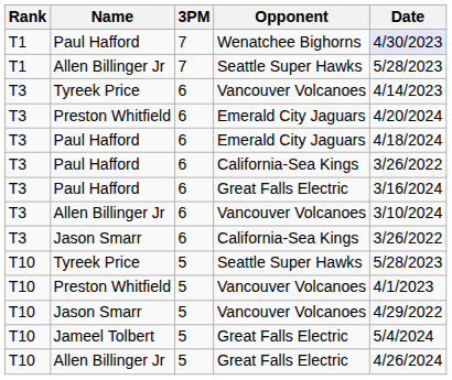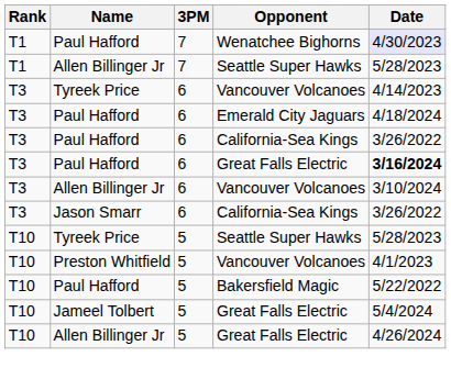 <table class="wikitable">
 <tr>
 <th>Rank</th>
 <th>Name</th>
 <th>3PM</th>
 <th>Opponent</th>
 <th>Date</th>
 </tr>
 <tr>
 <td>T1</td>
 <td>Paul Hafford</td>
 <td>7</td>
 <td>Wenatchee Bighorns</td>
 <td style="background: lavender;">4/30/2023</td>
 </tr>
 <tr>
 <td>T1</td>
 <td>Allen Billinger Jr</td>
 <td>7</td>
 <td>Seattle Super Hawks</td>
 <td>5/28/2023</td>
 </tr>
 <tr>
 <td>T3</td>
 <td>Tyreek Price</td>
 <td>6</td>
 <td>Vancouver Volcanoes</td>
 <td>4/14/2023</td>
 </tr>
 <tr>
 <td>T3</td>
-<td>Preston Whitfield</td>
-<td>6</td>
-<td>Emerald City Jaguars</td>
-<td>4/20/2024</td>
-</tr>
-<tr>
-<td>T3</td>
 <td>Paul Hafford</td>
 <td>6</td>
 <td>Emerald City Jaguars</td>
 <td>4/18/2024</td>
 </tr>
 <tr>
 <td>T3</td>
 <td>Paul Hafford</td>
 <td>6</td>
 <td>California-Sea Kings</td>
 <td>3/26/2022</td>
 </tr>
 <tr>
 <td>T3</td>
 <td>Paul Hafford</td>
 <td>6</td>
 <td>Great Falls Electric</td>
-<td>3/16/2024</td>
+<td><strong>3/16/2024</strong></td>
 </tr>
 <tr>
 <td>T3</td>
 <td>Allen Billinger Jr</td>
 <td>6</td>
 <td>Vancouver Volcanoes</td>
 <td>3/10/2024</td>
 </tr>
 <tr>
 <td>T3</td>
 <td>Jason Smarr</td>
 <td>6</td>
 <td>California-Sea Kings</td>
 <td>3/26/2022</td>
 </tr>
 <tr>
 <td>T10</td>
 <td>Tyreek Price</td>
 <td>5</td>
 <td>Seattle Super Hawks</td>
 <td>5/28/2023</td>
 </tr>
 <tr>
 <td>T10</td>
 <td>Preston Whitfield</td>
 <td>5</td>
 <td>Vancouver Volcanoes</td>
 <td>4/1/2023</td>
 </tr>
 <tr>
 <td>T10</td>
-<td>Jason Smarr</td>
+<td>Paul Hafford</td>
 <td>5</td>
-<td>Vancouver Volcanoes</td>
-<td>4/29/2022</td>
+<td>Bakersfield Magic</td>
+<td>5/22/2022</td>
 </tr>
 <tr>
 <td>T10</td>
 <td>Jameel Tolbert</td>
 <td>5</td>
 <td>Great Falls Electric</td>
 <td>5/4/2024</td>
 </tr>
 <tr>
 <td>T10</td>
 <td>Allen Billinger Jr</td>
 <td>5</td>
 <td>Great Falls Electric</td>
 <td>4/26/2024</td>
 </tr>
 </table>
